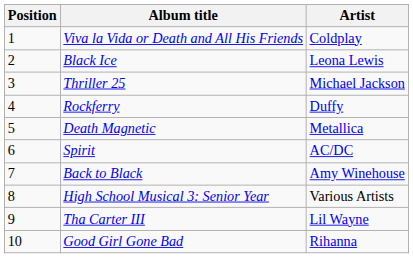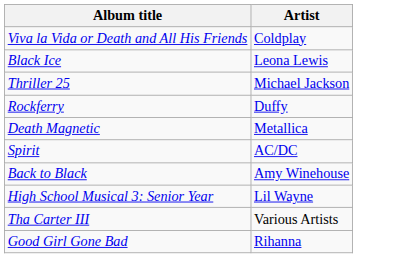 <table class="wikitable">
 <tr>
-<th>Position</th>
 <th>Album title</th>
 <th>Artist</th>
 </tr>
 <tr>
-<td>1</td>
 <td><em><a href='#'>Viva la Vida or Death and All His Friends</a></em></td>
 <td><a href='#'>Coldplay</a></td>
 </tr>
 <tr>
-<td>2</td>
 <td><em><a href='#'>Black Ice</a></em></td>
 <td><a href='#'>Leona Lewis</a></td>
 </tr>
 <tr>
-<td>3</td>
 <td><em><a href='#'>Thriller 25</a></em></td>
 <td><a href='#'>Michael Jackson</a></td>
 </tr>
 <tr>
-<td>4</td>
 <td><em><a href='#'>Rockferry</a></em></td>
 <td><a href='#'>Duffy</a></td>
 </tr>
 <tr>
-<td>5</td>
 <td><em><a href='#'>Death Magnetic</a></em></td>
 <td><a href='#'>Metallica</a></td>
 </tr>
 <tr>
-<td>6</td>
 <td><em><a href='#'>Spirit</a></em></td>
 <td><a href='#'>AC/DC</a></td>
 </tr>
 <tr>
-<td>7</td>
 <td><em><a href='#'>Back to Black</a></em></td>
 <td><a href='#'>Amy Winehouse</a></td>
 </tr>
 <tr>
-<td>8</td>
 <td><em><a href='#'>High School Musical 3: Senior Year</a></em></td>
+<td><a href='#'>Lil Wayne</a></td>
+</tr>
+<tr>
+<td><em><a href='#'>Tha Carter III</a></em></td>
 <td>Various Artists</td>
 </tr>
 <tr>
-<td>9</td>
-<td><em><a href='#'>Tha Carter III</a></em></td>
-<td><a href='#'>Lil Wayne</a></td>
-</tr>
-<tr>
-<td>10</td>
 <td><em><a href='#'>Good Girl Gone Bad</a></em></td>
 <td><a href='#'>Rihanna</a></td>
 </tr>
 </table>
